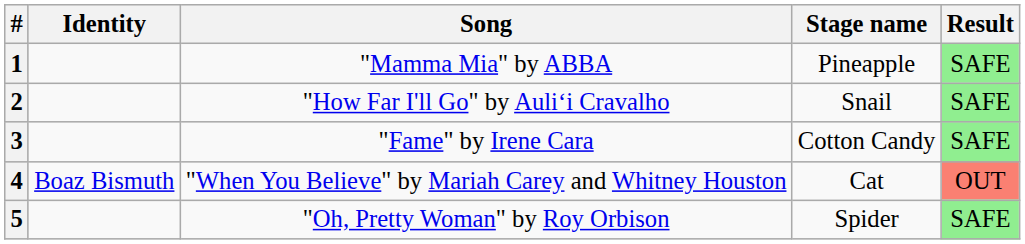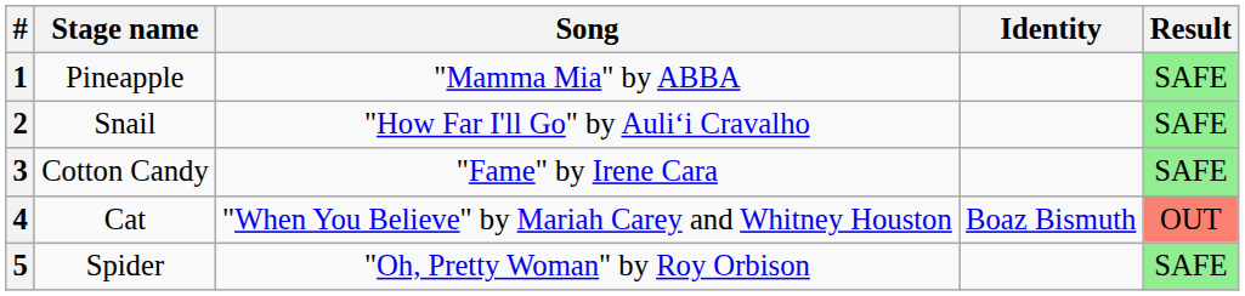 <table class="wikitable plainrowheaders" style="text-align: center;">
 <tr>
 <th>#</th>
+<th>Stage name</th>
+<th>Song</th>
 <th>Identity</th>
-<th>Song</th>
-<th>Stage name</th>
 <th>Result</th>
 </tr>
 <tr>
 <th>1</th>
+<td>Pineapple</td>
+<td>"<a href='#'>Mamma Mia</a>" by <a href='#'>ABBA</a></td>
 <td></td>
-<td>"<a href='#'>Mamma Mia</a>" by <a href='#'>ABBA</a></td>
-<td>Pineapple</td>
 <td bgcolor="lightgreen">SAFE</td>
 </tr>
 <tr>
 <th>2</th>
+<td>Snail</td>
+<td>"<a href='#'>How Far I'll Go</a>" by <a href='#'>Auliʻi Cravalho</a></td>
 <td></td>
-<td>"<a href='#'>How Far I'll Go</a>" by <a href='#'>Auliʻi Cravalho</a></td>
-<td>Snail</td>
 <td bgcolor="lightgreen">SAFE</td>
 </tr>
 <tr>
 <th>3</th>
+<td>Cotton Candy</td>
+<td>"<a href='#'>Fame</a>" by <a href='#'>Irene Cara</a></td>
 <td></td>
-<td>"<a href='#'>Fame</a>" by <a href='#'>Irene Cara</a></td>
-<td>Cotton Candy</td>
 <td bgcolor="lightgreen">SAFE</td>
 </tr>
 <tr>
 <th>4</th>
+<td>Cat</td>
+<td>"<a href='#'>When You Believe</a>" by <a href='#'>Mariah Carey</a> and <a href='#'>Whitney Houston</a></td>
 <td><a href='#'>Boaz Bismuth</a></td>
-<td>"<a href='#'>When You Believe</a>" by <a href='#'>Mariah Carey</a> and <a href='#'>Whitney Houston</a></td>
-<td>Cat</td>
 <td bgcolor="salmon">OUT</td>
 </tr>
 <tr>
 <th>5</th>
+<td>Spider</td>
+<td>"<a href='#'>Oh, Pretty Woman</a>" by <a href='#'>Roy Orbison</a></td>
 <td></td>
-<td>"<a href='#'>Oh, Pretty Woman</a>" by <a href='#'>Roy Orbison</a></td>
-<td>Spider</td>
 <td bgcolor="lightgreen">SAFE</td>
 </tr>
 </table>
